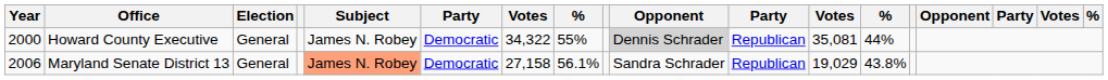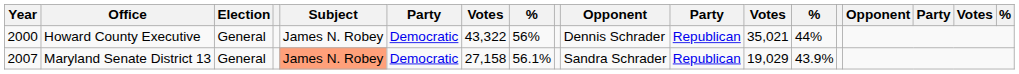 <table class="wikitable">
 <tr>
 <th>Year</th>
 <th>Office</th>
 <th>Election</th>
 <th></th>
 <th>Subject</th>
 <th>Party</th>
 <th>Votes</th>
 <th>%</th>
 <th></th>
 <th>Opponent</th>
 <th>Party</th>
 <th>Votes</th>
 <th>%</th>
 <th></th>
 <th>Opponent</th>
 <th>Party</th>
 <th>Votes</th>
 <th>%</th>
 </tr>
 <tr>
 <td>2000</td>
 <td>Howard County Executive</td>
 <td>General</td>
 <td></td>
 <td>James N. Robey</td>
 <td><a href='#'>Democratic</a></td>
-<td>34,322</td>
-<td>55%</td>
+<td>43,322</td>
+<td>56%</td>
 <td></td>
-<td style="background: lightgrey;">Dennis Schrader</td>
+<td>Dennis Schrader</td>
 <td><a href='#'>Republican</a></td>
-<td>35,081</td>
+<td>35,021</td>
 <td>44%</td>
 <td></td>
 <td colspan=4> </td>
 </tr>
 <tr>
-<td>2006</td>
+<td>2007</td>
 <td>Maryland Senate District 13</td>
 <td>General</td>
 <td></td>
 <td style="background: lightsalmon;">James N. Robey</td>
 <td><a href='#'>Democratic</a></td>
 <td>27,158</td>
 <td>56.1%</td>
 <td></td>
 <td>Sandra Schrader</td>
 <td><a href='#'>Republican</a></td>
 <td>19,029</td>
-<td>43.8%</td>
+<td>43.9%</td>
 <td></td>
 <td colspan=4> </td>
 </tr>
 </table>
